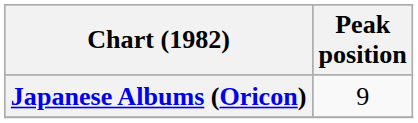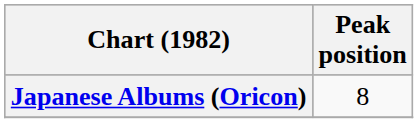 <table class="wikitable sortable plainrowheaders">
 <tr>
 <th>Chart (1982)</th>
 <th>Peak<br>position</th>
 </tr>
 <tr>
 <th scope="row"><a href='#'>Japanese Albums</a> (<a href='#'>Oricon</a>)</th>
-<td align="center">9</td>
+<td align="center">8</td>
 </tr>
 <tr>
 </tr>
 <tr>
 </tr>
 <tr>
 </tr>
 </table>
